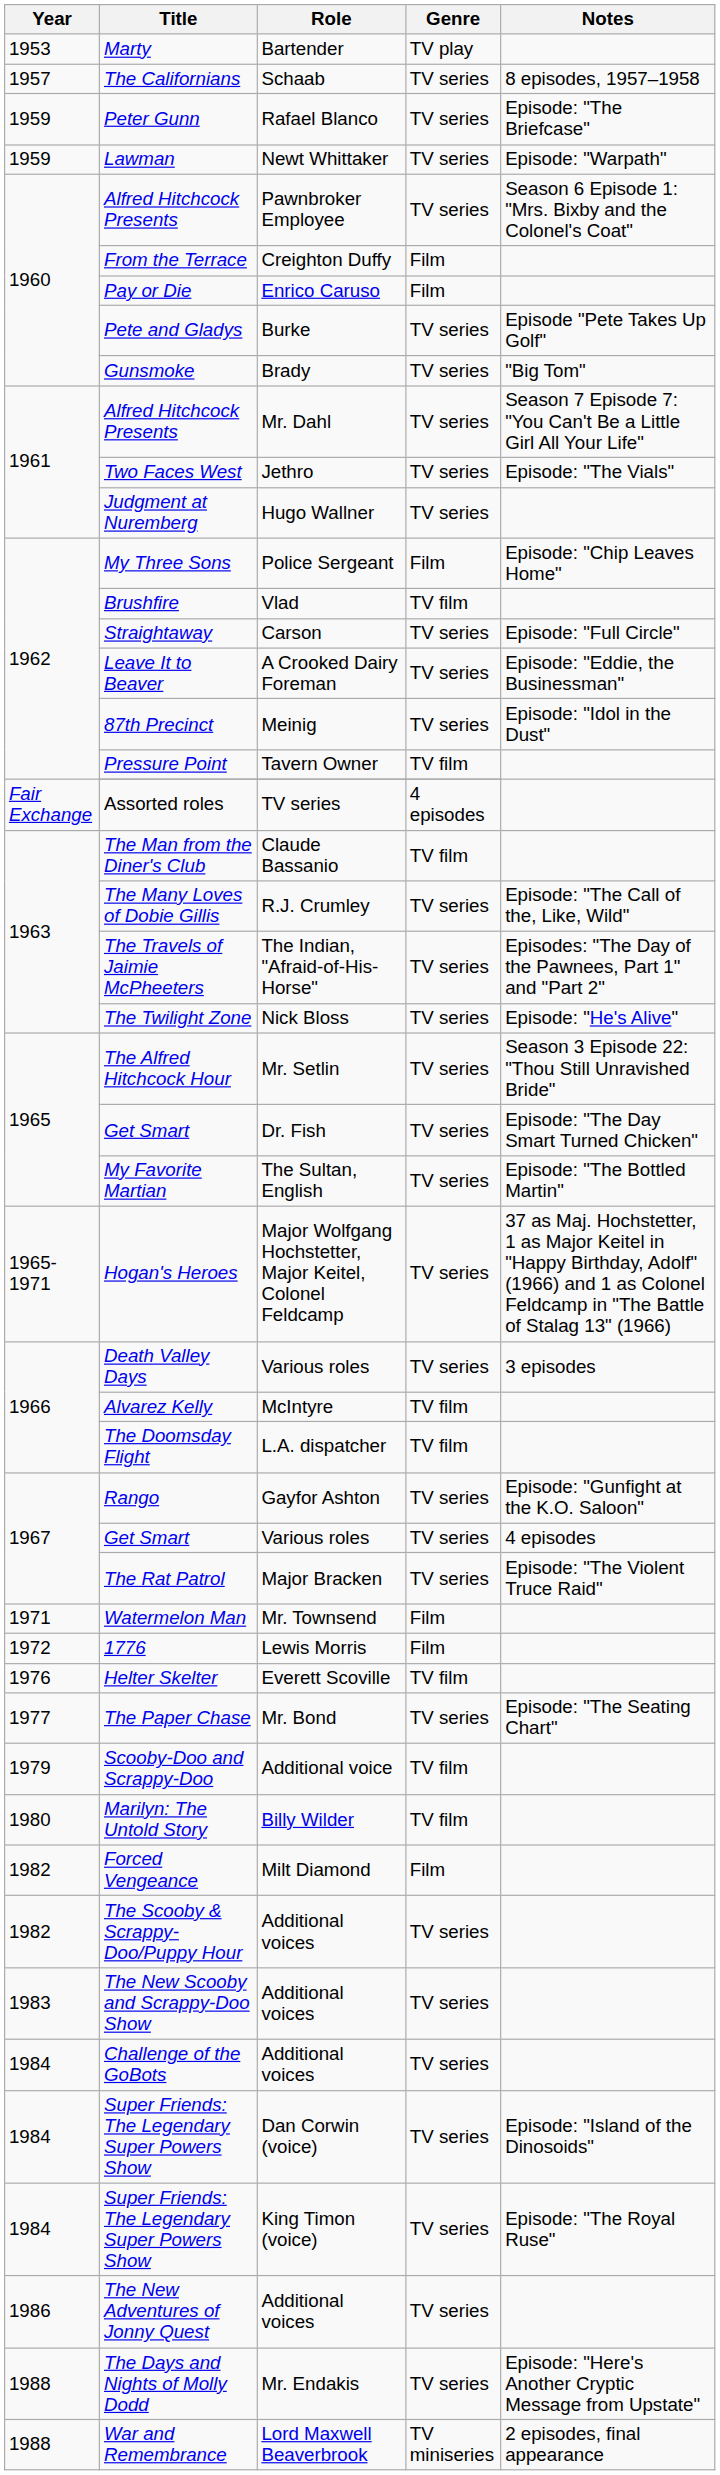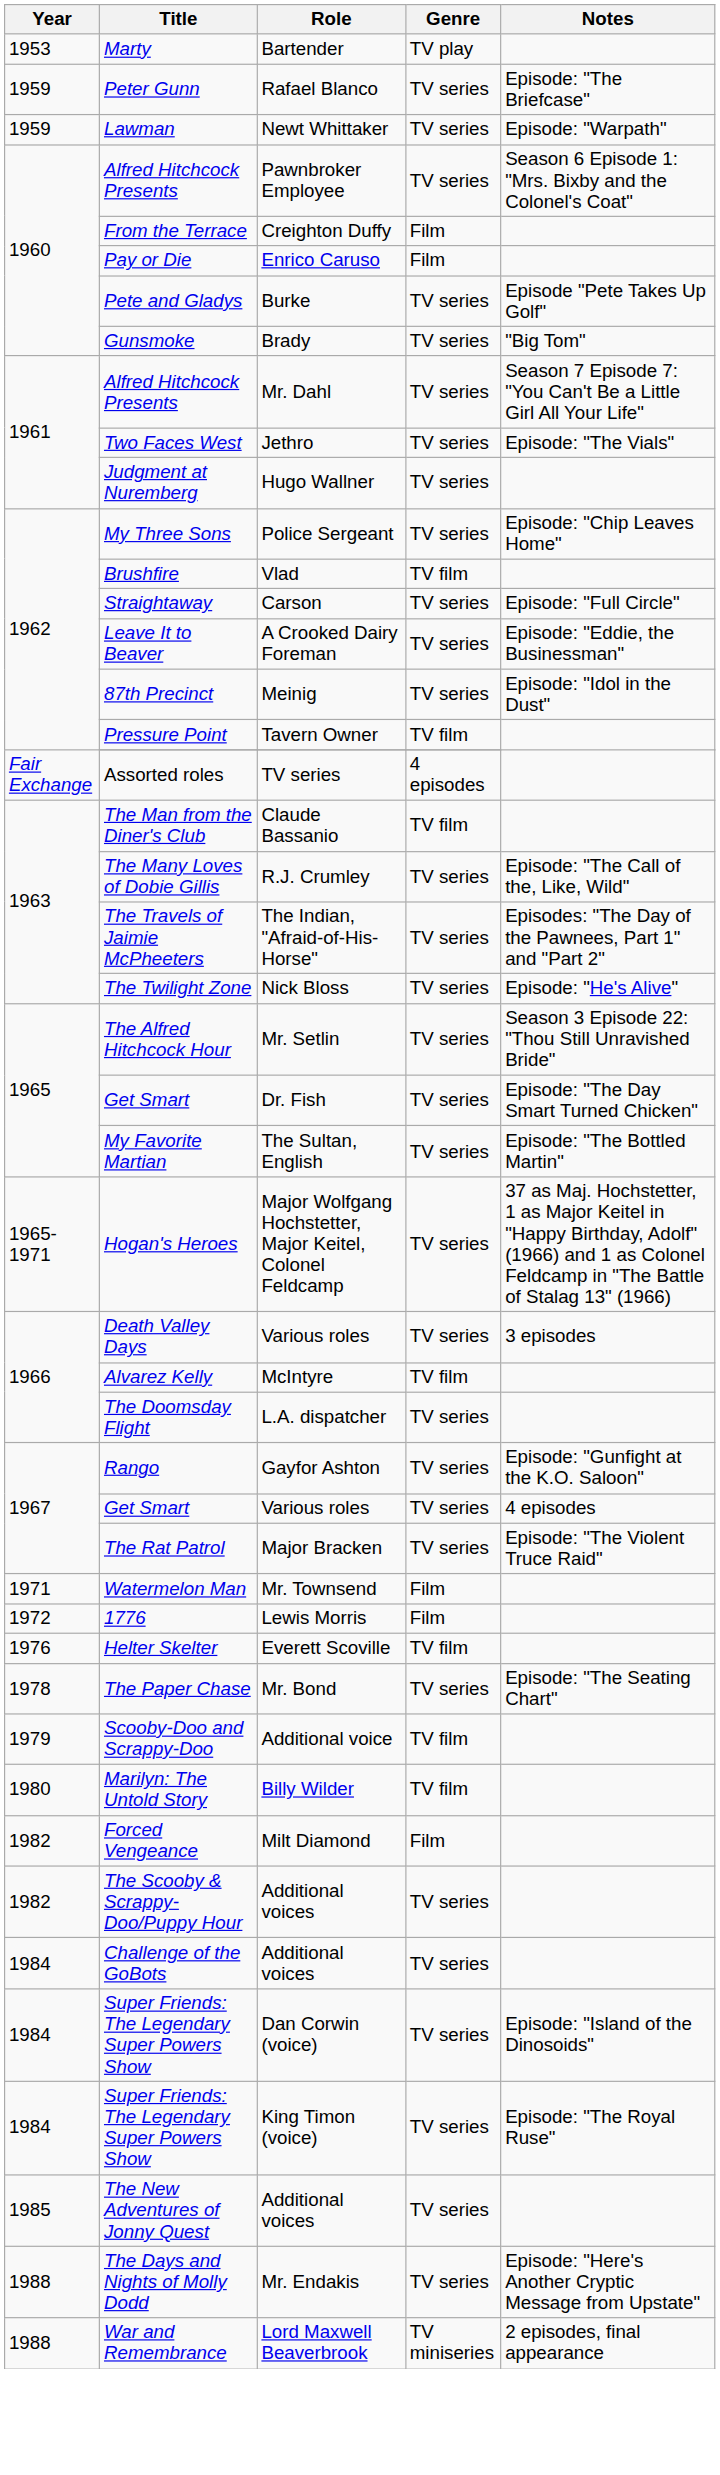 <table class="wikitable">
 <tr align="center">
 <th>Year</th>
 <th>Title</th>
 <th>Role</th>
 <th>Genre</th>
 <th>Notes</th>
 </tr>
 <tr>
 <td>1953</td>
 <td><em><a href='#'>Marty</a></em></td>
 <td>Bartender</td>
 <td>TV play</td>
 <td></td>
-</tr>
-<tr>
-<td>1957</td>
-<td><em><a href='#'>The Californians</a></em></td>
-<td>Schaab</td>
-<td>TV series</td>
-<td>8 episodes, 1957–1958</td>
 </tr>
 <tr>
 <td>1959</td>
 <td><em><a href='#'>Peter Gunn</a></em></td>
 <td>Rafael Blanco</td>
 <td>TV series</td>
 <td>Episode: "The Briefcase"</td>
 </tr>
 <tr>
 <td>1959</td>
 <td><em><a href='#'>Lawman</a></em></td>
 <td>Newt Whittaker</td>
 <td>TV series</td>
 <td>Episode: "Warpath"</td>
 </tr>
 <tr>
 <td rowspan=5>1960</td>
 <td><em><a href='#'>Alfred Hitchcock Presents</a></em></td>
 <td>Pawnbroker Employee</td>
 <td>TV series</td>
 <td>Season 6 Episode 1: "Mrs. Bixby and the Colonel's Coat"</td>
 </tr>
 <tr>
 <td><em><a href='#'>From the Terrace</a></em></td>
 <td>Creighton Duffy</td>
 <td>Film</td>
 <td></td>
 </tr>
 <tr>
 <td><em><a href='#'>Pay or Die</a></em></td>
 <td><a href='#'>Enrico Caruso</a></td>
 <td>Film</td>
 <td></td>
 </tr>
 <tr>
 <td><em><a href='#'>Pete and Gladys</a></em></td>
 <td>Burke</td>
 <td>TV series</td>
 <td>Episode "Pete Takes Up Golf"</td>
 </tr>
 <tr>
 <td><em><a href='#'>Gunsmoke</a></em></td>
 <td>Brady</td>
 <td>TV series</td>
 <td>"Big Tom"</td>
 </tr>
 <tr>
 <td rowspan=3>1961</td>
 <td><em><a href='#'>Alfred Hitchcock Presents</a></em></td>
 <td>Mr. Dahl</td>
 <td>TV series</td>
 <td>Season 7 Episode 7: "You Can't Be a Little Girl All Your Life"</td>
 </tr>
 <tr>
 <td><em><a href='#'>Two Faces West</a></em></td>
 <td>Jethro</td>
 <td>TV series</td>
 <td>Episode: "The Vials"</td>
 </tr>
 <tr>
 <td><em><a href='#'>Judgment at Nuremberg</a></em></td>
 <td>Hugo Wallner</td>
 <td>TV series</td>
 <td></td>
 </tr>
 <tr>
 <td rowspan=7>1962</td>
 <td><em><a href='#'>My Three Sons</a></em></td>
 <td>Police Sergeant</td>
-<td>Film</td>
+<td>TV series</td>
 <td>Episode: "Chip Leaves Home"</td>
 </tr>
 <tr>
 <td><em><a href='#'>Brushfire</a></em></td>
 <td>Vlad</td>
 <td>TV film</td>
 <td></td>
 </tr>
 <tr>
 <td><em><a href='#'>Straightaway</a></em></td>
 <td>Carson</td>
 <td>TV series</td>
 <td>Episode: "Full Circle"</td>
 </tr>
 <tr>
 <td><em><a href='#'>Leave It to Beaver</a></em></td>
 <td>A Crooked Dairy Foreman</td>
 <td>TV series</td>
 <td>Episode: "Eddie, the Businessman"</td>
 </tr>
 <tr>
 <td><em><a href='#'>87th Precinct</a></em></td>
 <td>Meinig</td>
 <td>TV series</td>
 <td>Episode: "Idol in the Dust"</td>
 </tr>
 <tr>
 <td><em><a href='#'>Pressure Point</a></em></td>
 <td>Tavern Owner</td>
 <td>TV film</td>
 <td></td>
 </tr>
 <tr>
 </tr>
 <tr>
 <td><em><a href='#'>Fair Exchange</a></em></td>
 <td>Assorted roles</td>
 <td>TV series</td>
 <td>4 episodes</td>
 </tr>
 <tr>
 <td rowspan=4>1963</td>
 <td><em><a href='#'>The Man from the Diner's Club</a></em></td>
 <td>Claude Bassanio</td>
 <td>TV film</td>
 <td></td>
 </tr>
 <tr>
 <td><em><a href='#'>The Many Loves of Dobie Gillis</a></em></td>
 <td>R.J. Crumley</td>
 <td>TV series</td>
 <td>Episode: "The Call of the, Like, Wild"</td>
 </tr>
 <tr>
 <td><em><a href='#'>The Travels of Jaimie McPheeters</a></em></td>
 <td>The Indian, "Afraid-of-His-Horse"</td>
 <td>TV series</td>
 <td>Episodes: "The Day of the Pawnees, Part 1" and "Part 2"</td>
 </tr>
 <tr>
 <td><em><a href='#'>The Twilight Zone</a></em></td>
 <td>Nick Bloss</td>
 <td>TV series</td>
 <td>Episode: "<a href='#'>He's Alive</a>"</td>
 </tr>
 <tr>
 <td rowspan=3>1965</td>
 <td><em><a href='#'>The Alfred Hitchcock Hour</a></em></td>
 <td>Mr. Setlin</td>
 <td>TV series</td>
 <td>Season 3 Episode 22: "Thou Still Unravished Bride"</td>
 </tr>
 <tr>
 <td><em><a href='#'>Get Smart</a></em></td>
 <td>Dr. Fish</td>
 <td>TV series</td>
 <td>Episode: "The Day Smart Turned Chicken"</td>
 </tr>
 <tr>
 <td><em><a href='#'>My Favorite Martian</a></em></td>
 <td>The Sultan, English</td>
 <td>TV series</td>
 <td>Episode: "The Bottled Martin"</td>
 </tr>
 <tr>
 <td>1965-1971</td>
 <td><em><a href='#'>Hogan's Heroes</a></em></td>
 <td>Major Wolfgang Hochstetter, Major Keitel, Colonel Feldcamp</td>
 <td>TV series</td>
 <td 39 episodes:>37 as Maj. Hochstetter, 1 as Major Keitel in "Happy Birthday, Adolf" (1966) and 1 as Colonel Feldcamp in "The Battle of Stalag 13" (1966)</td>
 </tr>
 <tr>
 <td rowspan=3>1966</td>
 <td><em><a href='#'>Death Valley Days</a></em></td>
 <td>Various roles</td>
 <td>TV series</td>
 <td>3 episodes</td>
 </tr>
 <tr>
 <td><em><a href='#'>Alvarez Kelly</a></em></td>
 <td>McIntyre</td>
 <td>TV film</td>
 <td></td>
 </tr>
 <tr>
 <td><em><a href='#'>The Doomsday Flight</a></em></td>
 <td>L.A. dispatcher</td>
-<td>TV film</td>
+<td>TV series</td>
 <td></td>
 </tr>
 <tr>
 <td rowspan=3>1967</td>
 <td><em><a href='#'>Rango</a></em></td>
 <td>Gayfor Ashton</td>
 <td>TV series</td>
 <td>Episode: "Gunfight at the K.O. Saloon"</td>
 </tr>
 <tr>
 <td><em><a href='#'>Get Smart</a></em></td>
 <td>Various roles</td>
 <td>TV series</td>
 <td>4 episodes</td>
 </tr>
 <tr>
 <td><em><a href='#'>The Rat Patrol</a></em></td>
 <td>Major Bracken</td>
 <td>TV series</td>
 <td>Episode: "The Violent Truce Raid"</td>
 </tr>
 <tr>
 <td>1971</td>
 <td><em><a href='#'>Watermelon Man</a></em></td>
 <td>Mr. Townsend</td>
 <td>Film</td>
 <td></td>
 </tr>
 <tr>
 <td>1972</td>
 <td><em><a href='#'>1776</a></em></td>
 <td>Lewis Morris</td>
 <td>Film</td>
 <td></td>
 </tr>
 <tr>
 <td>1976</td>
 <td><em><a href='#'>Helter Skelter</a></em></td>
 <td>Everett Scoville</td>
 <td>TV film</td>
 <td></td>
 </tr>
 <tr>
-<td>1977</td>
+<td>1978</td>
 <td><em><a href='#'>The Paper Chase</a></em></td>
 <td>Mr. Bond</td>
 <td>TV series</td>
 <td>Episode: "The Seating Chart"</td>
 </tr>
 <tr>
 <td>1979</td>
 <td><em><a href='#'>Scooby-Doo and Scrappy-Doo</a></em></td>
 <td>Additional voice</td>
 <td>TV film</td>
 <td></td>
 </tr>
 <tr>
 <td>1980</td>
 <td><em><a href='#'>Marilyn: The Untold Story</a></em></td>
 <td><a href='#'>Billy Wilder</a></td>
 <td>TV film</td>
 <td></td>
 </tr>
 <tr>
 <td>1982</td>
 <td><em><a href='#'>Forced Vengeance</a></em></td>
 <td>Milt Diamond</td>
 <td>Film</td>
 <td></td>
 </tr>
 <tr>
 <td>1982</td>
 <td><em><a href='#'>The Scooby & Scrappy-Doo/Puppy Hour</a></em></td>
 <td>Additional voices</td>
 <td>TV series</td>
 <td></td>
 </tr>
 <tr>
-<td>1983</td>
-<td><em><a href='#'>The New Scooby and Scrappy-Doo Show</a></em></td>
-<td>Additional voices</td>
-<td>TV series</td>
-<td></td>
-</tr>
-<tr>
 <td>1984</td>
 <td><em><a href='#'>Challenge of the GoBots</a></em></td>
 <td>Additional voices</td>
 <td>TV series</td>
 <td></td>
 </tr>
 <tr>
 <td>1984</td>
 <td><em><a href='#'>Super Friends: The Legendary Super Powers Show</a></em></td>
 <td>Dan Corwin (voice)</td>
 <td>TV series</td>
 <td>Episode: "Island of the Dinosoids"</td>
 </tr>
 <tr>
 <td>1984</td>
 <td><em><a href='#'>Super Friends: The Legendary Super Powers Show</a></em></td>
 <td>King Timon (voice)</td>
 <td>TV series</td>
 <td>Episode: "The Royal Ruse"</td>
 </tr>
 <tr>
-<td>1986</td>
+<td>1985</td>
 <td><em><a href='#'>The New Adventures of Jonny Quest</a></em></td>
 <td>Additional voices</td>
 <td>TV series</td>
 <td></td>
 </tr>
 <tr>
 <td>1988</td>
 <td><em><a href='#'>The Days and Nights of Molly Dodd</a></em></td>
 <td>Mr. Endakis</td>
 <td>TV series</td>
 <td>Episode: "Here's Another Cryptic Message from Upstate"</td>
 </tr>
 <tr>
 <td>1988</td>
 <td><em><a href='#'>War and Remembrance</a></em></td>
 <td><a href='#'>Lord Maxwell Beaverbrook</a></td>
 <td>TV miniseries</td>
 <td>2 episodes, final appearance</td>
 </tr>
 </table>
